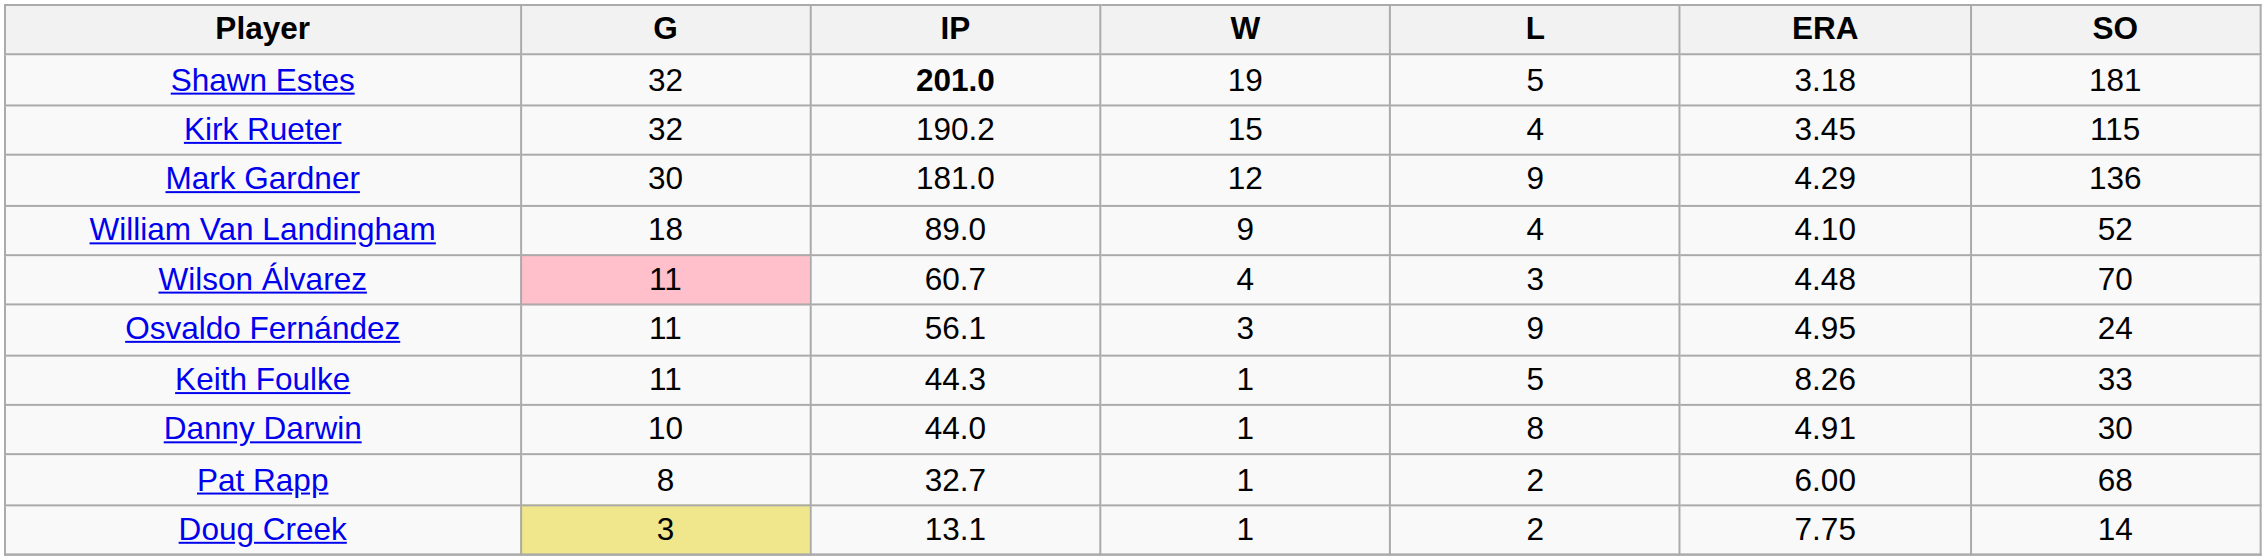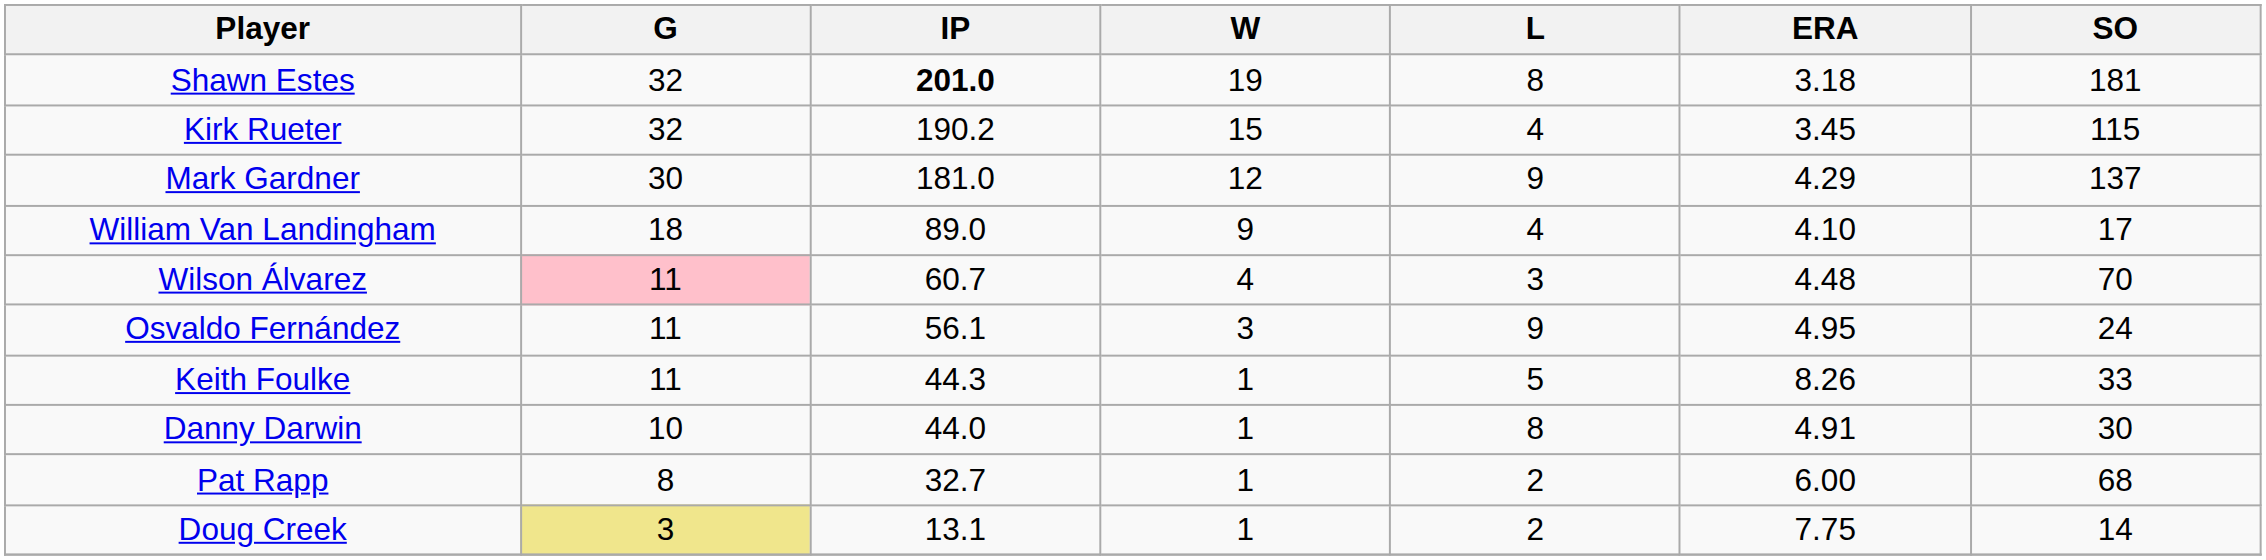 <table class="wikitable sortable">
 <tr>
 <th bgcolor="#DDDDFF" width="16%">Player</th>
 <th bgcolor="#DDDDFF" width="9%">G</th>
 <th bgcolor="#DDDDFF" width="9%">IP</th>
 <th bgcolor="#DDDDFF" width="9%">W</th>
 <th bgcolor="#DDDDFF" width="9%">L</th>
 <th bgcolor="#DDDDFF" width="9%">ERA</th>
 <th bgcolor="#DDDDFF" width="9%">SO</th>
 </tr>
 <tr align=center>
 <td><a href='#'>Shawn Estes</a></td>
 <td>32</td>
 <td><strong>201.0</strong></td>
 <td>19</td>
-<td>5</td>
+<td>8</td>
 <td>3.18</td>
 <td>181</td>
 </tr>
 <tr align=center>
 <td><a href='#'>Kirk Rueter</a></td>
 <td>32</td>
 <td>190.2</td>
 <td>15</td>
 <td>4</td>
 <td>3.45</td>
 <td>115</td>
 </tr>
 <tr align=center>
 <td><a href='#'>Mark Gardner</a></td>
 <td>30</td>
 <td>181.0</td>
 <td>12</td>
 <td>9</td>
 <td>4.29</td>
-<td>136</td>
+<td>137</td>
 </tr>
 <tr align=center>
 <td><a href='#'>William Van Landingham</a></td>
 <td>18</td>
 <td>89.0</td>
 <td>9</td>
 <td>4</td>
 <td>4.10</td>
-<td>52</td>
+<td>17</td>
 </tr>
 <tr align=center>
 <td><a href='#'>Wilson Álvarez</a></td>
 <td style="background: pink;">11</td>
 <td>60.7</td>
 <td>4</td>
 <td>3</td>
 <td>4.48</td>
 <td>70</td>
 </tr>
 <tr align=center>
 <td><a href='#'>Osvaldo Fernández</a></td>
 <td>11</td>
 <td>56.1</td>
 <td>3</td>
 <td>9</td>
 <td>4.95</td>
 <td>24</td>
 </tr>
 <tr align=center>
 <td><a href='#'>Keith Foulke</a></td>
 <td>11</td>
 <td>44.3</td>
 <td>1</td>
 <td>5</td>
 <td>8.26</td>
 <td>33</td>
 </tr>
 <tr align=center>
 <td><a href='#'>Danny Darwin</a></td>
 <td>10</td>
 <td>44.0</td>
 <td>1</td>
 <td>8</td>
 <td>4.91</td>
 <td>30</td>
 </tr>
 <tr align=center>
 <td><a href='#'>Pat Rapp</a></td>
 <td>8</td>
 <td>32.7</td>
 <td>1</td>
 <td>2</td>
 <td>6.00</td>
 <td>68</td>
 </tr>
 <tr align=center>
 <td><a href='#'>Doug Creek</a></td>
 <td style="background: khaki;">3</td>
 <td>13.1</td>
 <td>1</td>
 <td>2</td>
 <td>7.75</td>
 <td>14</td>
 </tr>
 <tr align=center>
 </tr>
 </table>
